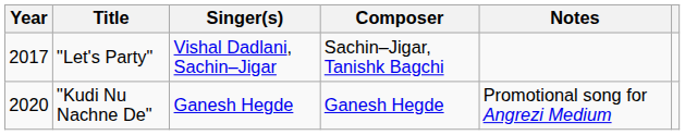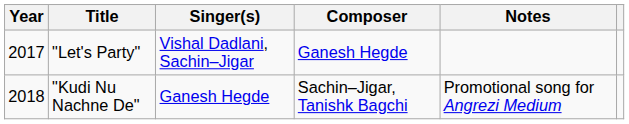 <table class="wikitable plainrowheaders">
 <tr>
 <th scope="col">Year</th>
 <th scope="col">Title</th>
 <th scope="col">Singer(s)</th>
 <th scope="col">Composer</th>
 <th scope="col" class="unsortable">Notes</th>
 <th scope="col" class="unsortable"></th>
 </tr>
 <tr>
 <td>2017</td>
 <td>"Let's Party"</td>
 <td><a href='#'>Vishal Dadlani</a>, <a href='#'>Sachin–Jigar</a></td>
-<td>Sachin–Jigar, <a href='#'>Tanishk Bagchi</a></td>
+<td><a href='#'>Ganesh Hegde</a></td>
 <td></td>
 <td></td>
 </tr>
 <tr>
-<td>2020</td>
+<td>2018</td>
 <td>"Kudi Nu Nachne De"</td>
 <td><a href='#'>Ganesh Hegde</a></td>
-<td><a href='#'>Ganesh Hegde</a></td>
+<td>Sachin–Jigar, <a href='#'>Tanishk Bagchi</a></td>
 <td>Promotional song for <em><a href='#'>Angrezi Medium</a></em></td>
 <td></td>
 </tr>
 </table>
